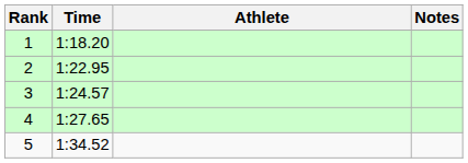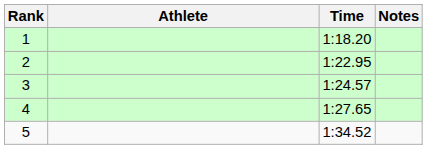 <table class="wikitable" style="text-align:center">
 <tr>
 <th>Rank</th>
+<th Style="width:18em">Athlete</th>
 <th>Time</th>
-<th Style="width:18em">Athlete</th>
 <th>Notes</th>
 </tr>
 <tr style="background:#cfc">
 <td>1</td>
+<td style="text-align:left"></td>
 <td>1:18.20</td>
-<td style="text-align:left"></td>
 <td></td>
 </tr>
 <tr style="background:#cfc">
 <td>2</td>
+<td style="text-align:left"></td>
 <td>1:22.95</td>
-<td style="text-align:left"></td>
 <td></td>
 </tr>
 <tr style="background:#cfc">
 <td>3</td>
+<td style="text-align:left"></td>
 <td>1:24.57</td>
-<td style="text-align:left"></td>
 <td></td>
 </tr>
 <tr style="background:#cfc">
 <td>4</td>
+<td style="text-align:left"></td>
 <td>1:27.65</td>
-<td style="text-align:left"></td>
 <td></td>
 </tr>
 <tr>
 <td>5</td>
+<td style="text-align:left"></td>
 <td>1:34.52</td>
-<td style="text-align:left"></td>
 <td></td>
 </tr>
 </table>
